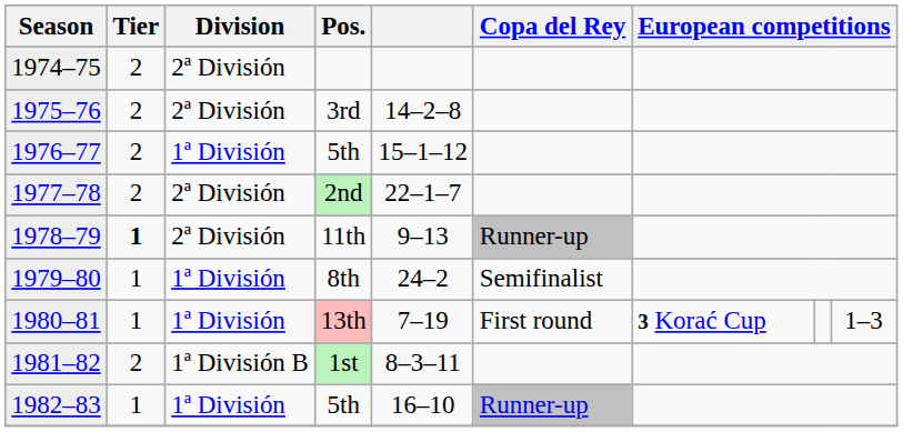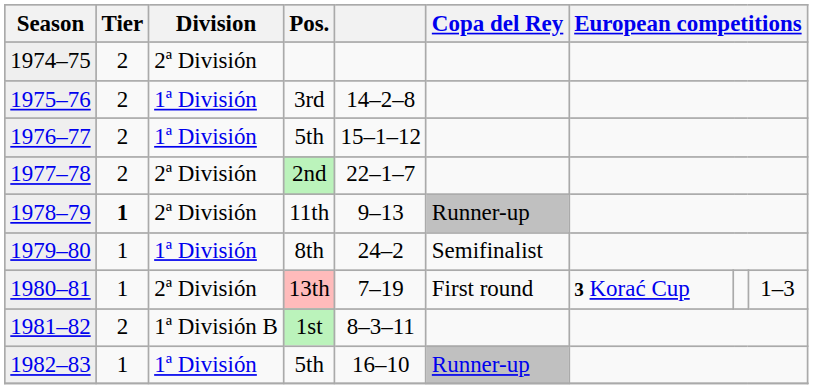 <table class="wikitable" style="font-size:85%; text-align:center">
 <tr>
 <th>Season</th>
 <th>Tier</th>
 <th>Division</th>
 <th>Pos.</th>
 <th></th>
 <th><a href='#'>Copa del Rey</a></th>
 <th colspan=3><a href='#'>European competitions</a></th>
 </tr>
 <tr>
 <td bgcolor=#efefef>1974–75</td>
 <td>2</td>
 <td align=left>2ª División</td>
 <td></td>
 <td></td>
 <td></td>
 <td colspan=3></td>
 </tr>
 <tr>
 <td bgcolor=#efefef><a href='#'>1975–76</a></td>
 <td>2</td>
-<td align=left>2ª División</td>
+<td align=left><a href='#'>1ª División</a></td>
 <td>3rd</td>
 <td>14–2–8</td>
 <td></td>
 <td colspan=3></td>
 </tr>
 <tr>
 <td bgcolor=#efefef><a href='#'>1976–77</a></td>
 <td>2</td>
 <td align=left><a href='#'>1ª División</a></td>
 <td>5th</td>
 <td>15–1–12</td>
 <td></td>
 <td colspan=3></td>
 </tr>
 <tr>
 <td bgcolor=#efefef><a href='#'>1977–78</a></td>
 <td>2</td>
 <td align=left>2ª División</td>
 <td bgcolor=#BBF3BB>2nd</td>
 <td>22–1–7</td>
 <td></td>
 <td colspan=3></td>
 </tr>
 <tr>
 <td bgcolor=#efefef><a href='#'>1978–79</a></td>
 <td><strong>1</strong></td>
 <td align=left>2ª División</td>
 <td>11th</td>
 <td>9–13</td>
 <td align=left bgcolor=silver>Runner-up</td>
 <td colspan=3></td>
 </tr>
 <tr>
 <td bgcolor=#efefef><a href='#'>1979–80</a></td>
 <td>1</td>
 <td align=left><a href='#'>1ª División</a></td>
 <td>8th</td>
 <td>24–2</td>
 <td align=left>Semifinalist</td>
 <td colspan=3></td>
 </tr>
 <tr>
 <td bgcolor=#efefef><a href='#'>1980–81</a></td>
 <td>1</td>
-<td align=left><a href='#'>1ª División</a></td>
+<td align=left>2ª División</td>
 <td bgcolor=#FFBBBB>13th</td>
 <td>7–19</td>
 <td align=left>First round</td>
 <td align=left><small><strong>3</strong></small> <a href='#'>Korać Cup</a></td>
 <td></td>
 <td>1–3</td>
 </tr>
 <tr>
 <td bgcolor=#efefef><a href='#'>1981–82</a></td>
 <td>2</td>
 <td align=left>1ª División B</td>
 <td bgcolor=#BBF3BB>1st</td>
 <td>8–3–11</td>
 <td></td>
 <td colspan=3></td>
 </tr>
 <tr>
 <td bgcolor=#efefef><a href='#'>1982–83</a></td>
 <td>1</td>
 <td align=left><a href='#'>1ª División</a></td>
 <td>5th</td>
 <td>16–10</td>
 <td align=left bgcolor=silver><a href='#'>Runner-up</a></td>
 <td colspan=3></td>
 </tr>
 <tr>
 </tr>
 </table>
